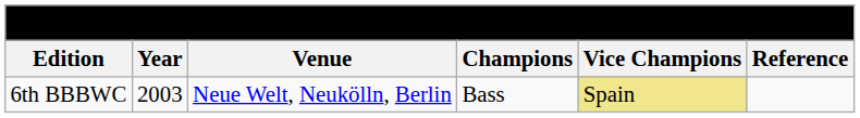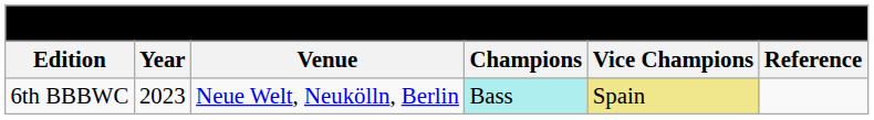 <table class="wikitable" style="text-align: left">
 <tr>
 <td colspan="6" align="left" bgcolor="#hhhh00"><span><strong>Best new sound FX</strong></span></td>
 </tr>
 <tr>
 <th>Edition</th>
 <th>Year</th>
 <th>Venue</th>
 <th>Champions</th>
 <th>Vice Champions</th>
 <th>Reference</th>
 </tr>
 <tr>
 <td>6th BBBWC</td>
-<td>2003</td>
+<td>2023</td>
 <td><a href='#'>Neue Welt</a>, <a href='#'>Neukölln</a>, <a href='#'>Berlin</a></td>
-<td> Bass</td>
+<td style="background: paleturquoise;"> Bass</td>
 <td style="background: khaki;"> Spain</td>
 <td></td>
 </tr>
 </table>
